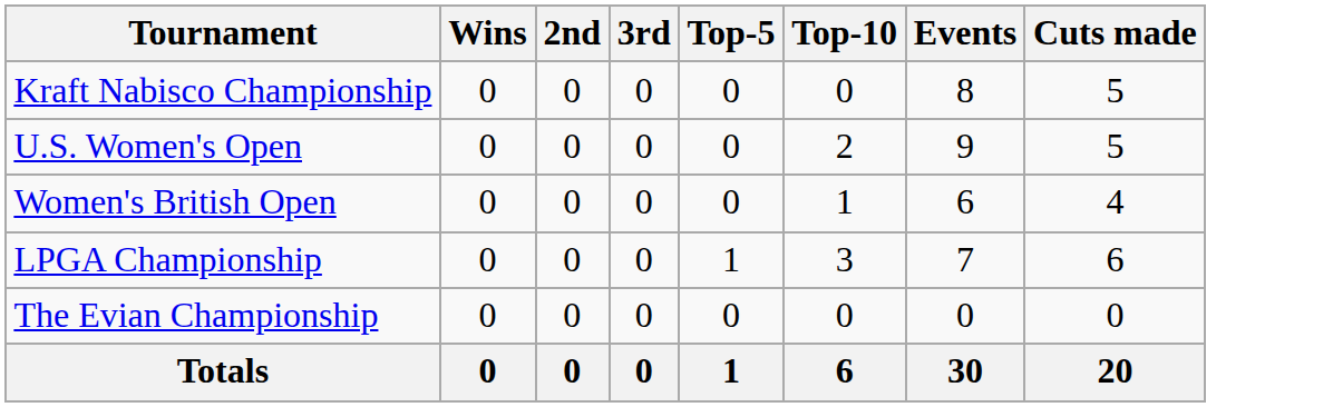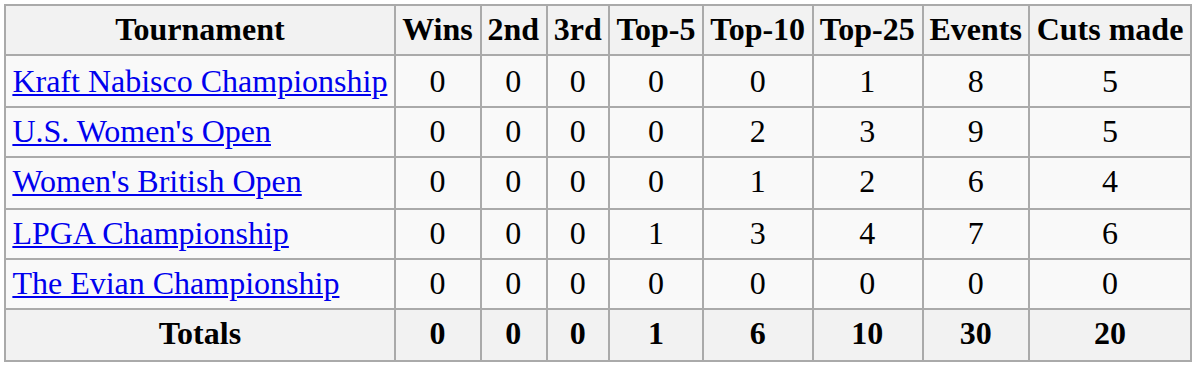 <table class=wikitable style=text-align:center>
 <tr>
 <th>Tournament</th>
 <th>Wins</th>
 <th>2nd</th>
 <th>3rd</th>
 <th>Top-5</th>
 <th>Top-10</th>
+<th>Top-25</th>
 <th>Events</th>
 <th>Cuts made</th>
 </tr>
 <tr>
 <td align=left><a href='#'>Kraft Nabisco Championship</a></td>
 <td>0</td>
 <td>0</td>
 <td>0</td>
 <td>0</td>
 <td>0</td>
+<td>1</td>
 <td>8</td>
 <td>5</td>
 </tr>
 <tr>
 <td align=left><a href='#'>U.S. Women's Open</a></td>
 <td>0</td>
 <td>0</td>
 <td>0</td>
 <td>0</td>
 <td>2</td>
+<td>3</td>
 <td>9</td>
 <td>5</td>
 </tr>
 <tr>
 <td align=left><a href='#'>Women's British Open</a></td>
 <td>0</td>
 <td>0</td>
 <td>0</td>
 <td>0</td>
 <td>1</td>
+<td>2</td>
 <td>6</td>
 <td>4</td>
 </tr>
 <tr>
 <td align=left><a href='#'>LPGA Championship</a></td>
 <td>0</td>
 <td>0</td>
 <td>0</td>
 <td>1</td>
 <td>3</td>
+<td>4</td>
 <td>7</td>
 <td>6</td>
 </tr>
 <tr>
 <td align=left><a href='#'>The Evian Championship</a></td>
+<td>0</td>
 <td>0</td>
 <td>0</td>
 <td>0</td>
 <td>0</td>
 <td>0</td>
 <td>0</td>
 <td>0</td>
 </tr>
 <tr>
 <th>Totals</th>
 <th>0</th>
 <th>0</th>
 <th>0</th>
 <th>1</th>
 <th>6</th>
+<th>10</th>
 <th>30</th>
 <th>20</th>
 </tr>
 </table>
